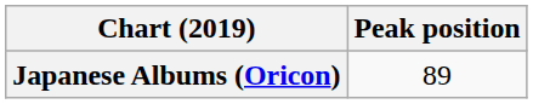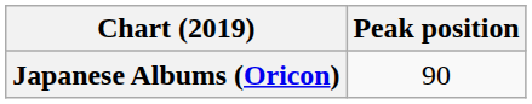 <table class="wikitable plainrowheaders" style="text-align:center;">
 <tr>
 <th scope="col">Chart (2019)</th>
 <th scope="col">Peak position</th>
 </tr>
 <tr>
 <th scope="row">Japanese Albums (<a href='#'>Oricon</a>)</th>
-<td>89</td>
+<td>90</td>
 </tr>
 </table>
